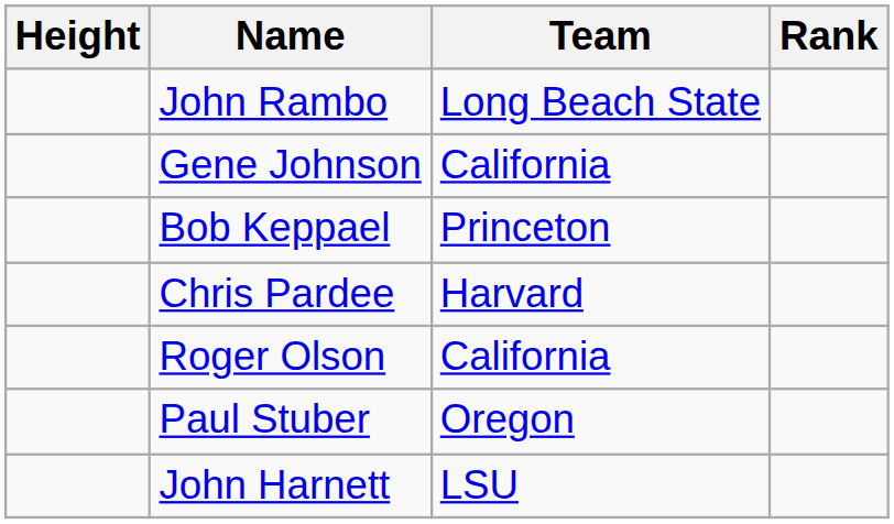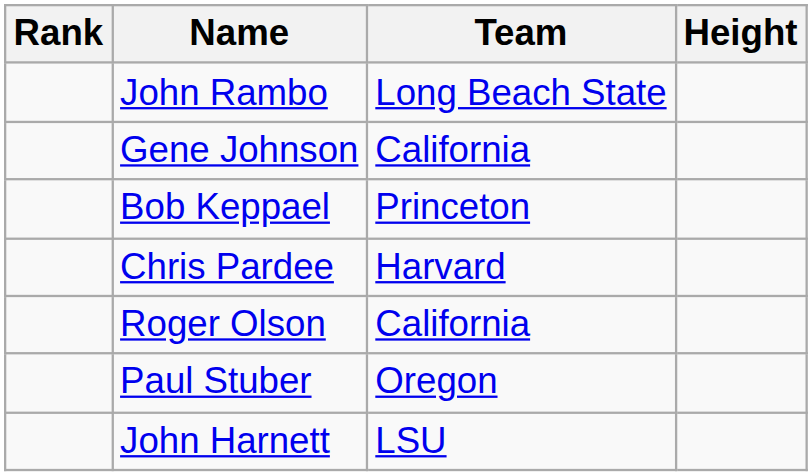 <table class="wikitable sortable" style="text-align:center">
 <tr>
-<th>Height</th>
+<th>Rank</th>
 <th>Name</th>
 <th>Team</th>
-<th>Rank</th>
+<th>Height</th>
 </tr>
 <tr>
 <td></td>
 <td align=left><a href='#'>John Rambo</a></td>
 <td align=left><a href='#'>Long Beach State</a></td>
 <td></td>
 </tr>
 <tr>
 <td></td>
 <td align=left><a href='#'>Gene Johnson</a></td>
 <td align=left><a href='#'>California</a></td>
 <td></td>
 </tr>
 <tr>
 <td></td>
 <td align=left><a href='#'>Bob Keppael</a></td>
 <td align="left"><a href='#'>Princeton</a></td>
 <td></td>
 </tr>
 <tr>
 <td></td>
 <td align=left><a href='#'>Chris Pardee</a></td>
 <td align="left"><a href='#'>Harvard</a></td>
 <td></td>
 </tr>
 <tr>
 <td></td>
 <td align=left><a href='#'>Roger Olson</a></td>
 <td align="left"><a href='#'>California</a></td>
 <td></td>
 </tr>
 <tr>
 <td></td>
 <td align=left><a href='#'>Paul Stuber</a></td>
 <td align="left"><a href='#'>Oregon</a></td>
 <td></td>
 </tr>
 <tr>
 <td></td>
 <td align=left><a href='#'>John Harnett</a></td>
 <td align="left"><a href='#'>LSU</a></td>
 <td></td>
 </tr>
 </table>
